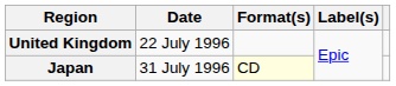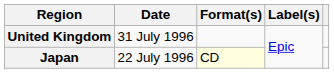 <table class="wikitable plainrowheaders">
 <tr>
 <th scope="col">Region</th>
 <th scope="col">Date</th>
 <th scope="col">Format(s)</th>
 <th scope="col">Label(s)</th>
 <th scope="col"></th>
 </tr>
 <tr>
 <th scope="row">United Kingdom</th>
-<td>22 July 1996</td>
+<td>31 July 1996</td>
 <td></td>
 <td rowspan="2"><a href='#'>Epic</a></td>
 <td></td>
 </tr>
 <tr>
 <th scope="row">Japan</th>
-<td>31 July 1996</td>
+<td>22 July 1996</td>
 <td style="background: lightyellow;">CD</td>
 <td></td>
 </tr>
 </table>
